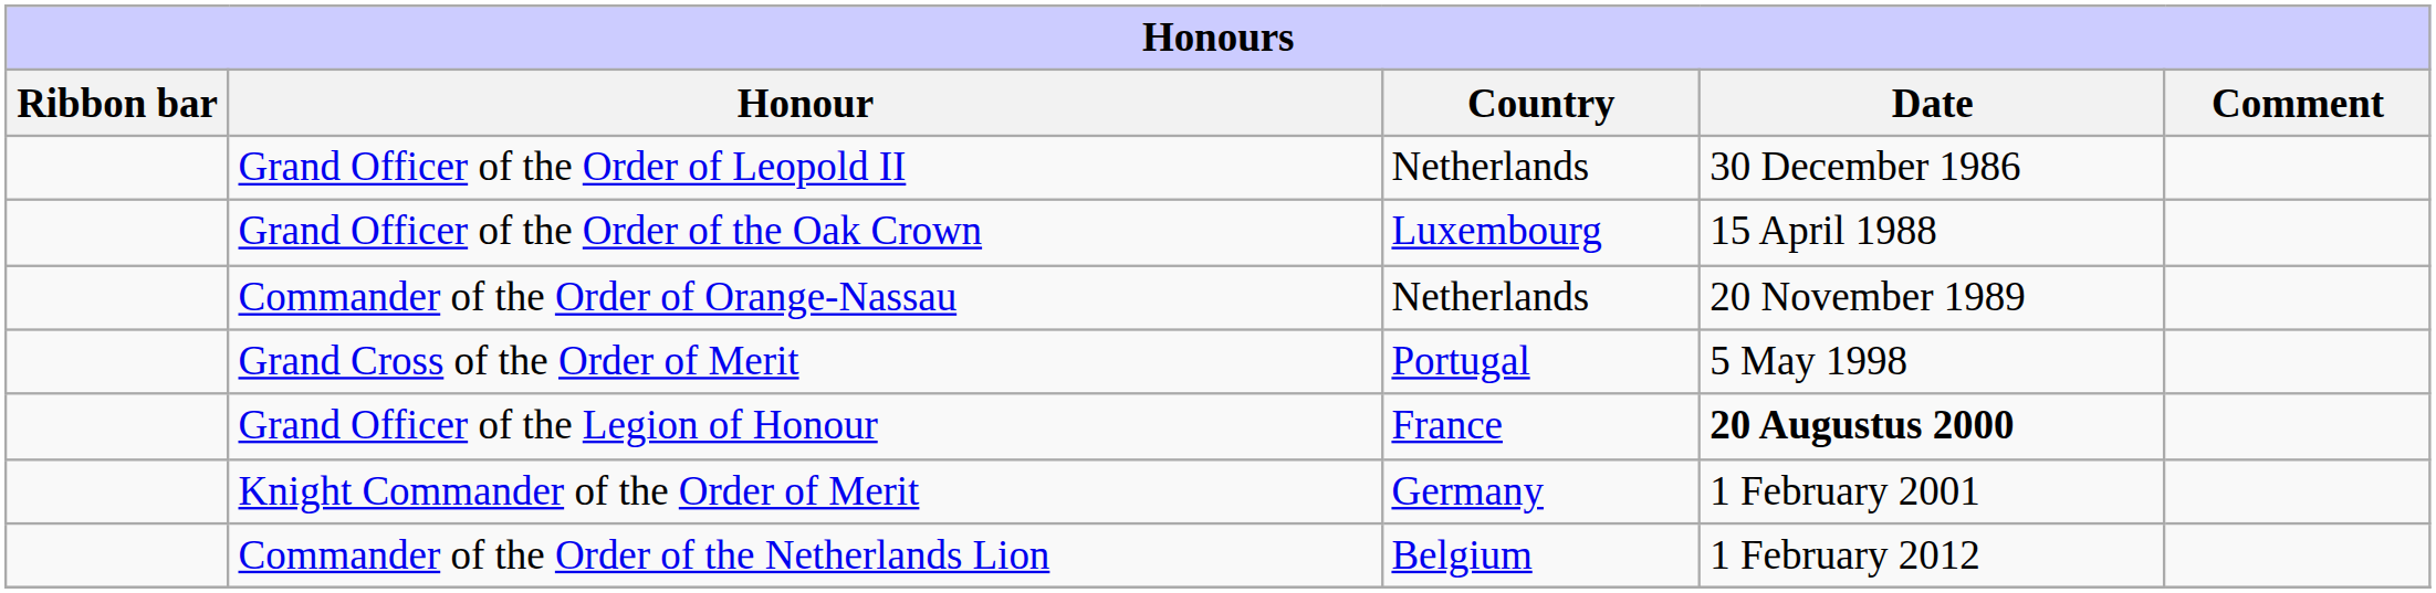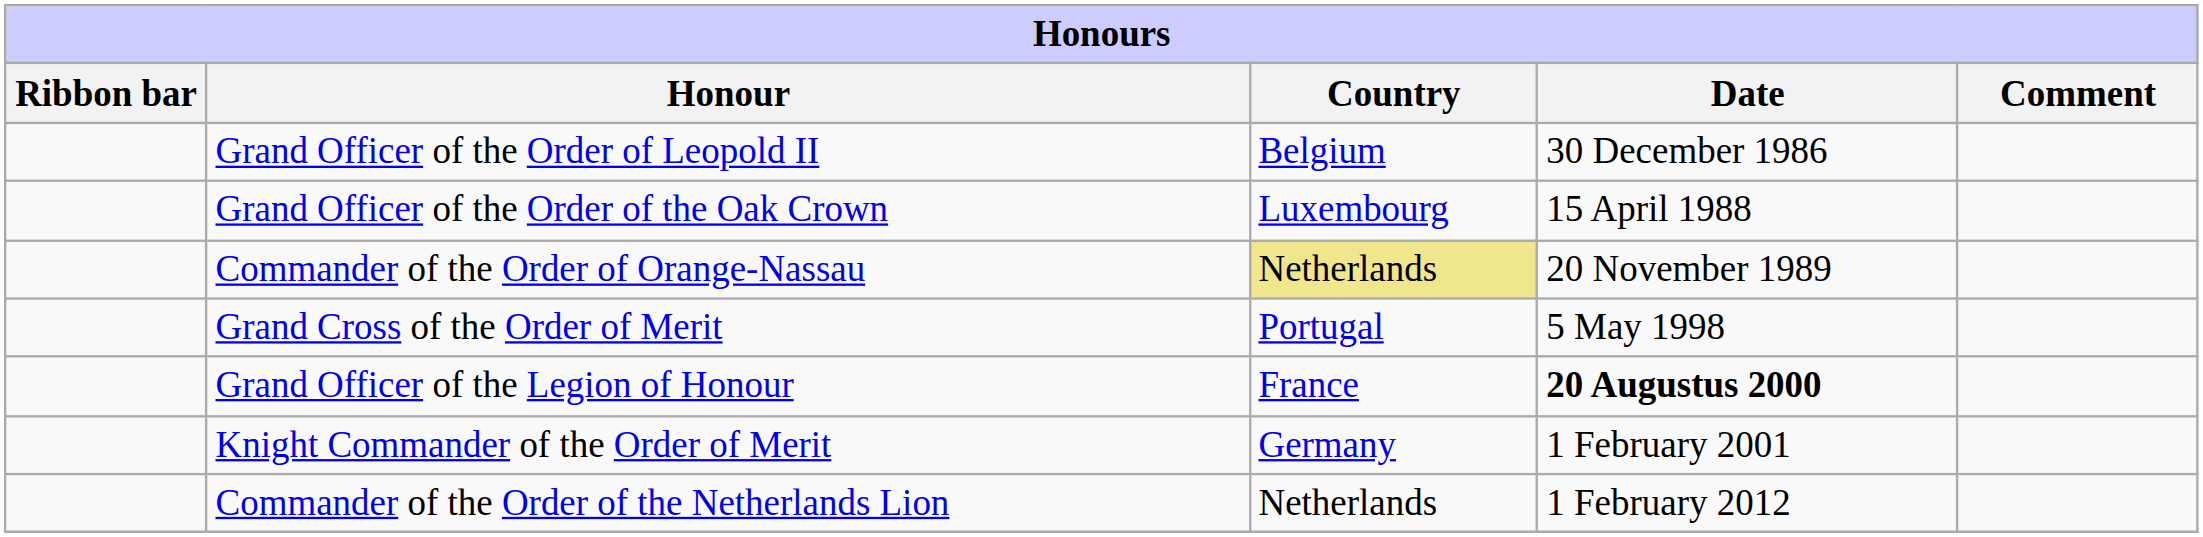 <table class="wikitable" style="width:60%;">
 <tr style="background:#ccf; text-align:center;">
 <td colspan=5><strong>Honours</strong></td>
 </tr>
 <tr>
 <th style="width:80px;">Ribbon bar</th>
 <th>Honour</th>
 <th>Country</th>
 <th>Date</th>
 <th>Comment</th>
 </tr>
 <tr>
 <td></td>
 <td><a href='#'>Grand Officer</a>  of the <a href='#'>Order of Leopold II</a></td>
-<td>Netherlands</td>
+<td><a href='#'>Belgium</a></td>
 <td>30 December 1986</td>
 <td></td>
 </tr>
 <tr>
 <td></td>
 <td><a href='#'>Grand Officer</a> of the <a href='#'>Order of the Oak Crown</a></td>
 <td><a href='#'>Luxembourg</a></td>
 <td>15 April 1988</td>
 <td></td>
 </tr>
 <tr>
 <td></td>
 <td><a href='#'>Commander</a> of the <a href='#'>Order of Orange-Nassau</a></td>
-<td>Netherlands</td>
+<td style="background: khaki;">Netherlands</td>
 <td>20 November 1989</td>
 <td></td>
 </tr>
 <tr>
 <td></td>
 <td><a href='#'>Grand Cross</a> of the <a href='#'>Order of Merit</a></td>
 <td><a href='#'>Portugal</a></td>
 <td>5 May 1998</td>
 <td></td>
 </tr>
 <tr>
 <td></td>
 <td><a href='#'>Grand Officer</a> of the <a href='#'>Legion of Honour</a></td>
 <td><a href='#'>France</a></td>
 <td><strong>20 Augustus 2000</strong></td>
 <td></td>
 </tr>
 <tr>
 <td></td>
 <td><a href='#'>Knight Commander</a> of the <a href='#'>Order of Merit</a></td>
 <td><a href='#'>Germany</a></td>
 <td>1 February 2001</td>
 <td></td>
 </tr>
 <tr>
 <td></td>
 <td><a href='#'>Commander</a> of the <a href='#'>Order of the Netherlands Lion</a></td>
-<td><a href='#'>Belgium</a></td>
+<td>Netherlands</td>
 <td>1 February 2012</td>
 <td></td>
 </tr>
 <tr>
 </tr>
 </table>
